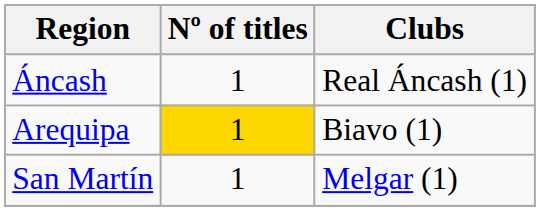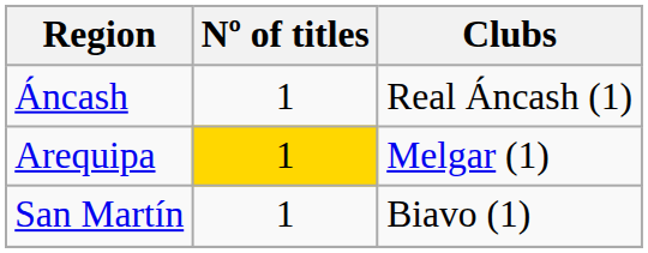 <table class="sortable wikitable">
 <tr>
 <th>Region</th>
 <th>Nº of titles</th>
 <th>Clubs</th>
 </tr>
 <tr>
 <td><a href='#'>Áncash</a></td>
 <td align=center>1</td>
 <td>Real Áncash (1)</td>
 </tr>
 <tr>
 <td><a href='#'>Arequipa</a></td>
 <td align=center style="background: gold;">1</td>
-<td>Biavo (1)</td>
+<td><a href='#'>Melgar</a> (1)</td>
 </tr>
 <tr>
 <td><a href='#'>San Martín</a></td>
 <td align=center>1</td>
-<td><a href='#'>Melgar</a> (1)</td>
+<td>Biavo (1)</td>
 </tr>
 <tr>
 </tr>
 </table>
